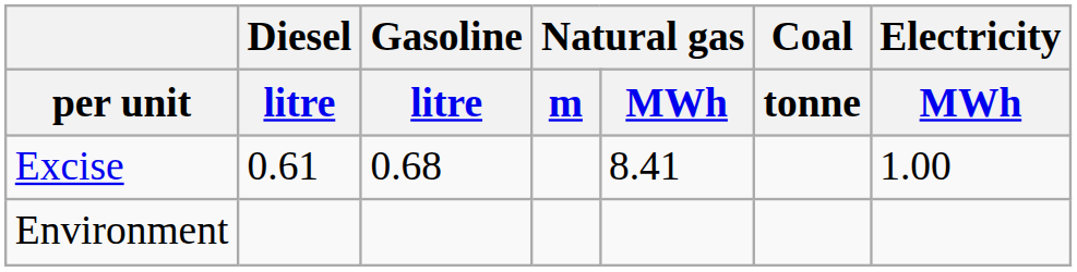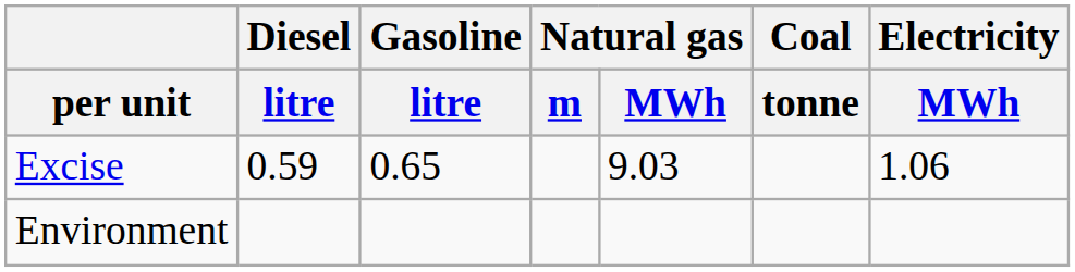 <table class="wikitable">
 <tr>
 <th scope="col"></th>
 <th scope="col">Diesel</th>
 <th scope="col">Gasoline</th>
 <th scope="col" colspan=2>Natural gas</th>
 <th scope="col">Coal</th>
 <th scope="col">Electricity</th>
 </tr>
 <tr>
 <th>per unit</th>
 <th><a href='#'>litre</a></th>
 <th><a href='#'>litre</a></th>
 <th><a href='#'>m</a></th>
 <th><a href='#'>MWh</a></th>
 <th>tonne</th>
 <th><a href='#'>MWh</a></th>
 </tr>
 <tr>
 <td><a href='#'>Excise</a></td>
-<td>0.61</td>
-<td>0.68</td>
+<td>0.59</td>
+<td>0.65</td>
 <td></td>
-<td>8.41</td>
+<td>9.03</td>
 <td></td>
-<td>1.00</td>
+<td>1.06</td>
 </tr>
 <tr>
 <td>Environment</td>
 <td></td>
 <td></td>
 <td></td>
 <td></td>
 <td></td>
 <td><br></td>
 </tr>
 </table>
